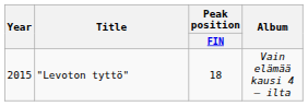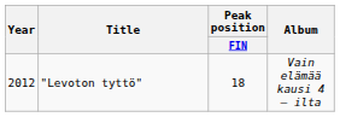 <table class="wikitable">
 <tr>
 <th align="center" rowspan="2" width="10">Year</th>
 <th align="center" rowspan="2" width="190">Title</th>
 <th align="center" colspan="1" width="20">Peak position</th>
 <th align="center" rowspan="2" width="70">Album</th>
 </tr>
 <tr>
 <th scope="col" style="width:3em;font-size:90%;"><a href='#'>FIN</a><br></th>
 </tr>
 <tr>
-<td style="text-align:center;">2015</td>
+<td style="text-align:center;">2012</td>
 <td>"Levoton tyttö"</td>
 <td style="text-align:center;">18</td>
 <td style="text-align:center;"><em>Vain elämää kausi 4 – ilta</em></td>
 </tr>
 </table>
